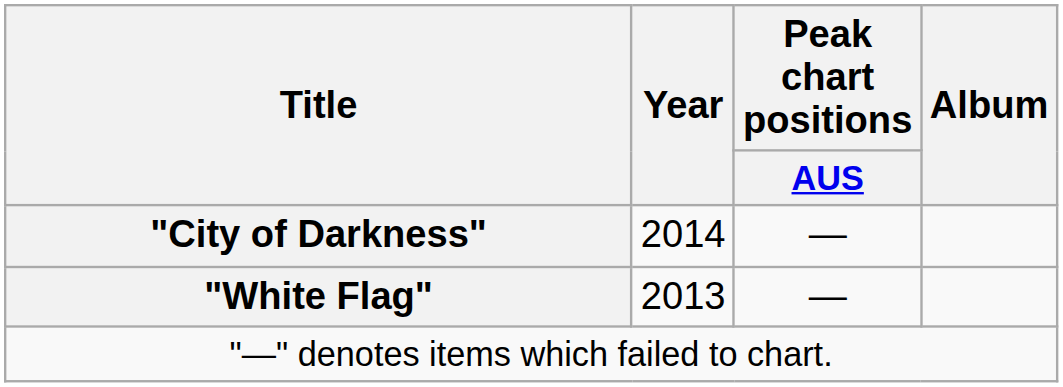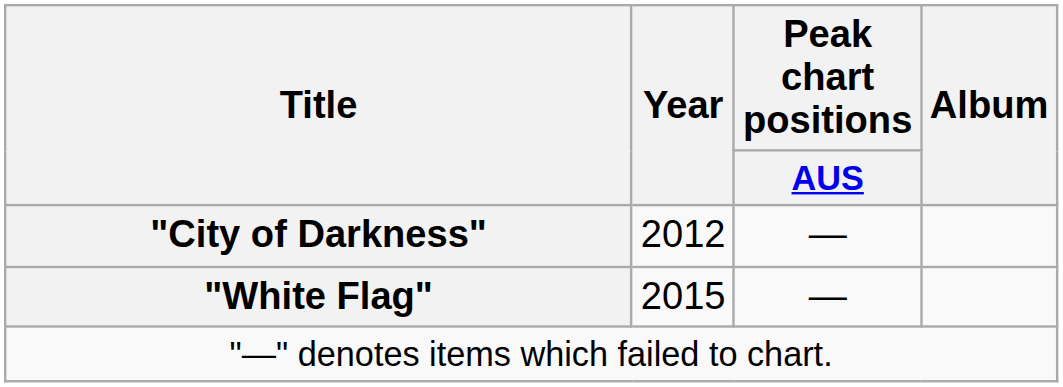 <table class="wikitable plainrowheaders" style="text-align:center;" border="1">
 <tr>
 <th scope="col" rowspan="2" style="width:16em;">Title</th>
 <th scope="col" rowspan="2">Year</th>
 <th scope="col" colspan="1">Peak chart positions</th>
 <th scope="col" rowspan="2">Album</th>
 </tr>
 <tr>
 <th scope="col" style="width:3em;font-size:90%;"><a href='#'>AUS</a><br></th>
 </tr>
 <tr>
 <th scope="row">"City of Darkness"</th>
-<td>2014</td>
+<td>2012</td>
 <td>—</td>
 <td></td>
 </tr>
 <tr>
 <th scope="row">"White Flag"<br></th>
-<td>2013</td>
+<td>2015</td>
 <td>—</td>
 <td></td>
 </tr>
 <tr>
 <td colspan="4" style="font-size:90%;">"—" denotes items which failed to chart.</td>
 </tr>
 </table>
